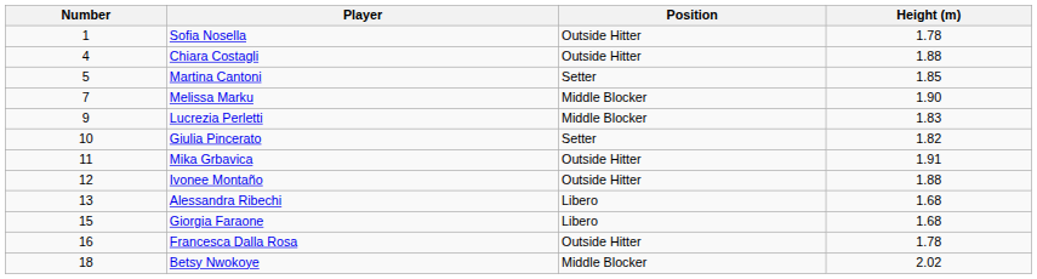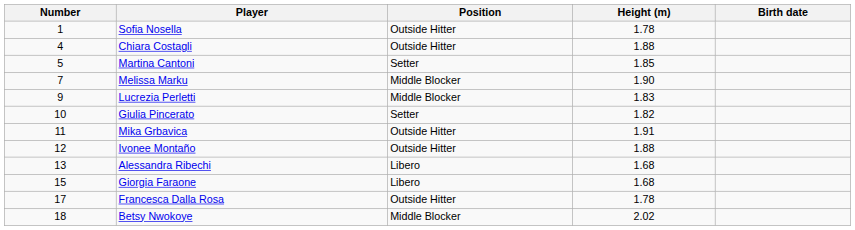 <table class="wikitable" style="width:100%;">
 <tr>
 <th>Number</th>
 <th>Player</th>
 <th>Position</th>
 <th>Height (m)</th>
+<th>Birth date</th>
 </tr>
 <tr>
 <td align="center">1</td>
 <td> <a href='#'>Sofia Nosella</a></td>
 <td>Outside Hitter</td>
 <td align="center">1.78</td>
+<td></td>
 </tr>
 <tr>
 <td align="center">4</td>
 <td> <a href='#'>Chiara Costagli</a></td>
 <td>Outside Hitter</td>
 <td align="center">1.88</td>
+<td></td>
 </tr>
 <tr>
 <td align="center">5</td>
 <td> <a href='#'>Martina Cantoni</a></td>
 <td>Setter</td>
 <td align="center">1.85</td>
+<td></td>
 </tr>
 <tr>
 <td align="center">7</td>
 <td> <a href='#'>Melissa Marku</a></td>
 <td>Middle Blocker</td>
 <td align="center">1.90</td>
+<td></td>
 </tr>
 <tr>
 <td align="center">9</td>
 <td> <a href='#'>Lucrezia Perletti</a></td>
 <td>Middle Blocker</td>
 <td align="center">1.83</td>
+<td></td>
 </tr>
 <tr>
 <td align="center">10</td>
 <td> <a href='#'>Giulia Pincerato</a></td>
 <td>Setter</td>
 <td align="center">1.82</td>
+<td></td>
 </tr>
 <tr>
 <td align="center">11</td>
 <td> <a href='#'>Mika Grbavica</a></td>
 <td>Outside Hitter</td>
 <td align="center">1.91</td>
+<td></td>
 </tr>
 <tr>
 <td align="center">12</td>
 <td> <a href='#'>Ivonee Montaño</a></td>
 <td>Outside Hitter</td>
 <td align="center">1.88</td>
+<td></td>
 </tr>
 <tr>
 <td align="center">13</td>
 <td> <a href='#'>Alessandra Ribechi</a></td>
 <td>Libero</td>
 <td align="center">1.68</td>
+<td></td>
 </tr>
 <tr>
 <td align="center">15</td>
 <td> <a href='#'>Giorgia Faraone</a></td>
 <td>Libero</td>
 <td align="center">1.68</td>
+<td></td>
 </tr>
 <tr>
-<td align="center">16</td>
+<td align="center">17</td>
 <td> <a href='#'>Francesca Dalla Rosa</a></td>
 <td>Outside Hitter</td>
 <td align="center">1.78</td>
+<td></td>
 </tr>
 <tr>
 <td align="center">18</td>
 <td> <a href='#'>Betsy Nwokoye</a></td>
 <td>Middle Blocker</td>
 <td align="center">2.02</td>
+<td></td>
 </tr>
 </table>
